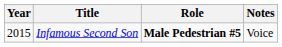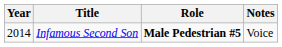 <table class="wikitable unsortable">
 <tr>
 <th>Year</th>
 <th>Title</th>
 <th>Role</th>
 <th>Notes</th>
 </tr>
 <tr>
-<td>2015</td>
+<td>2014</td>
 <td><em><a href='#'>Infamous Second Son</a></em></td>
 <td><strong>Male Pedestrian #5</strong></td>
 <td>Voice</td>
 </tr>
 </table>
